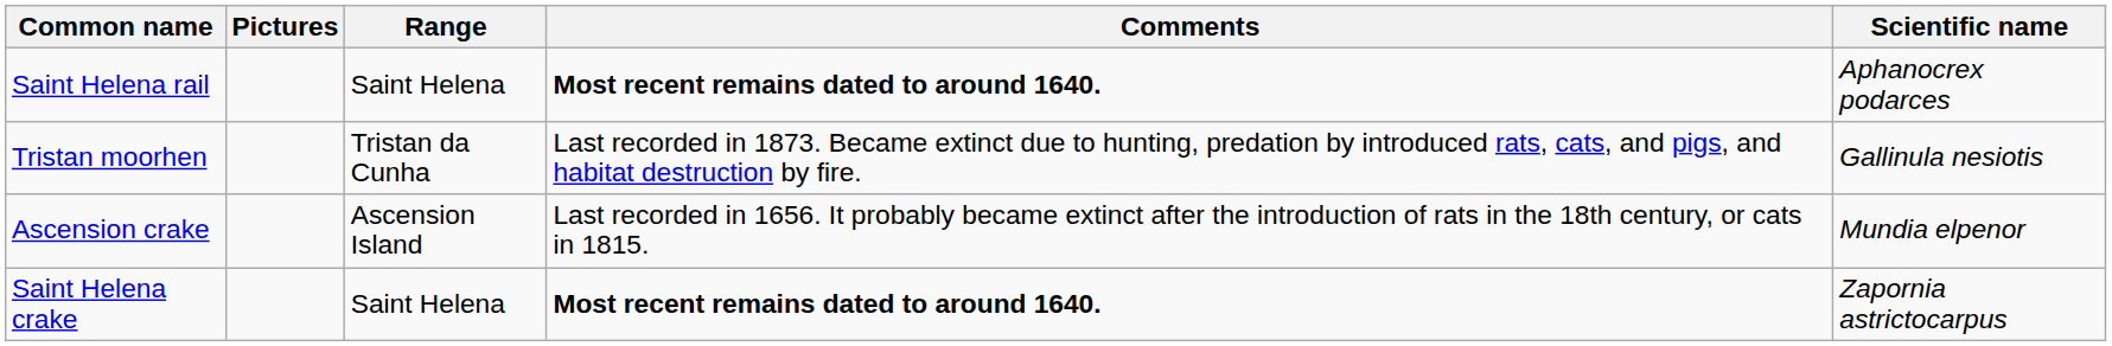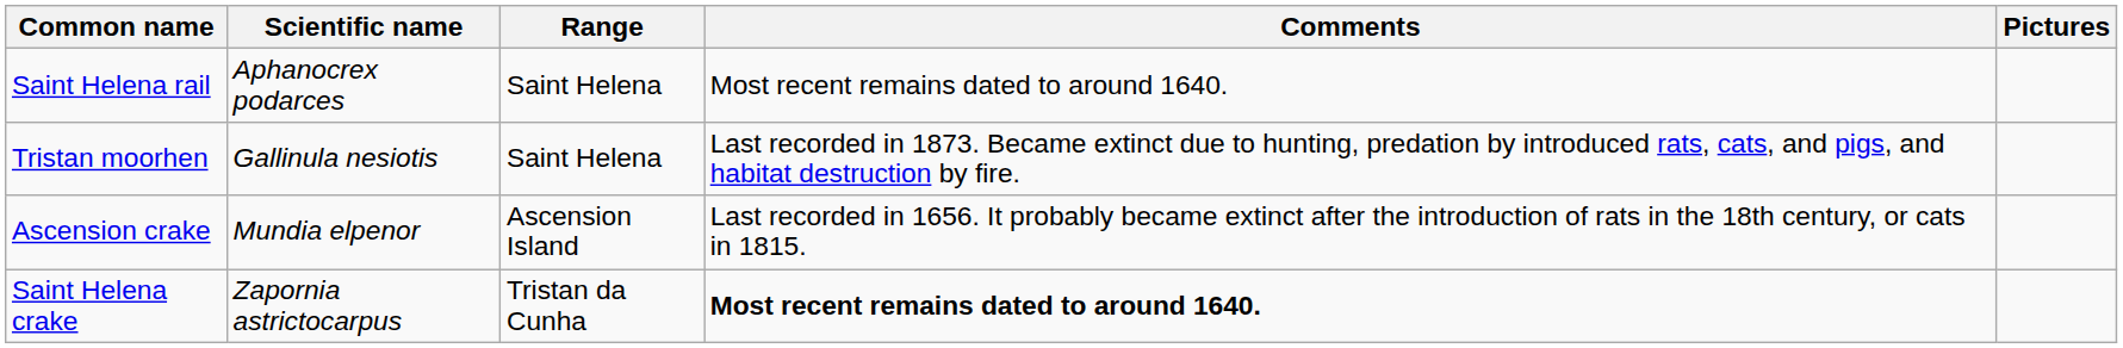 <table class="wikitable">
 <tr>
 <th>Common name</th>
-<th class="unsortable">Pictures</th>
+<th>Scientific name</th>
 <th>Range</th>
 <th class="unsortable">Comments</th>
-<th>Scientific name</th>
+<th class="unsortable">Pictures</th>
 </tr>
 <tr>
 <td><a href='#'>Saint Helena rail</a></td>
+<td><em>Aphanocrex podarces</em></td>
+<td>Saint Helena</td>
+<td>Most recent remains dated to around 1640.</td>
 <td></td>
-<td>Saint Helena</td>
-<td><strong>Most recent remains dated to around 1640.</strong></td>
-<td><em>Aphanocrex podarces</em></td>
 </tr>
 <tr>
 <td><a href='#'>Tristan moorhen</a></td>
+<td><em>Gallinula nesiotis</em></td>
+<td>Saint Helena</td>
+<td>Last recorded in 1873. Became extinct due to hunting, predation by introduced <a href='#'>rats</a>, <a href='#'>cats</a>, and <a href='#'>pigs</a>, and <a href='#'>habitat destruction</a> by fire.</td>
 <td></td>
-<td>Tristan da Cunha</td>
-<td>Last recorded in 1873. Became extinct due to hunting, predation by introduced <a href='#'>rats</a>, <a href='#'>cats</a>, and <a href='#'>pigs</a>, and <a href='#'>habitat destruction</a> by fire.</td>
-<td><em>Gallinula nesiotis</em></td>
 </tr>
 <tr>
 <td><a href='#'>Ascension crake</a></td>
-<td></td>
+<td><em>Mundia elpenor</em></td>
 <td>Ascension Island</td>
 <td>Last recorded in 1656. It probably became extinct after the introduction of rats in the 18th century, or cats in 1815.</td>
-<td><em>Mundia elpenor</em></td>
+<td></td>
 </tr>
 <tr>
 <td><a href='#'>Saint Helena crake</a></td>
+<td><em>Zapornia astrictocarpus</em></td>
+<td>Tristan da Cunha</td>
+<td><strong>Most recent remains dated to around 1640.</strong></td>
 <td></td>
-<td>Saint Helena</td>
-<td><strong>Most recent remains dated to around 1640.</strong></td>
-<td><em>Zapornia astrictocarpus</em></td>
 </tr>
 </table>
